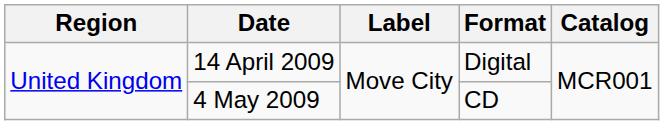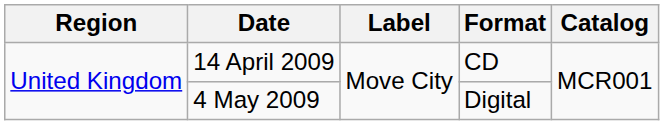 <table class="wikitable">
 <tr>
 <th>Region</th>
 <th>Date</th>
 <th>Label</th>
 <th>Format</th>
 <th>Catalog</th>
 </tr>
 <tr>
 <td rowspan="2"><a href='#'>United Kingdom</a></td>
 <td>14 April 2009</td>
 <td rowspan="2">Move City</td>
-<td>Digital</td>
+<td>CD</td>
 <td rowspan="2">MCR001</td>
 </tr>
 <tr>
 <td>4 May 2009</td>
-<td>CD</td>
+<td>Digital</td>
 </tr>
 </table>
